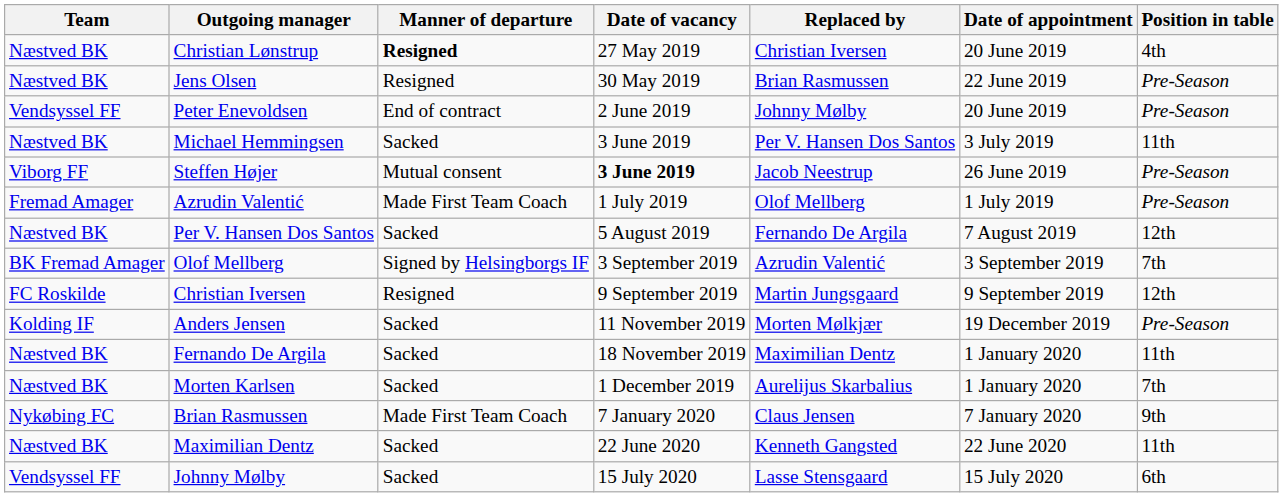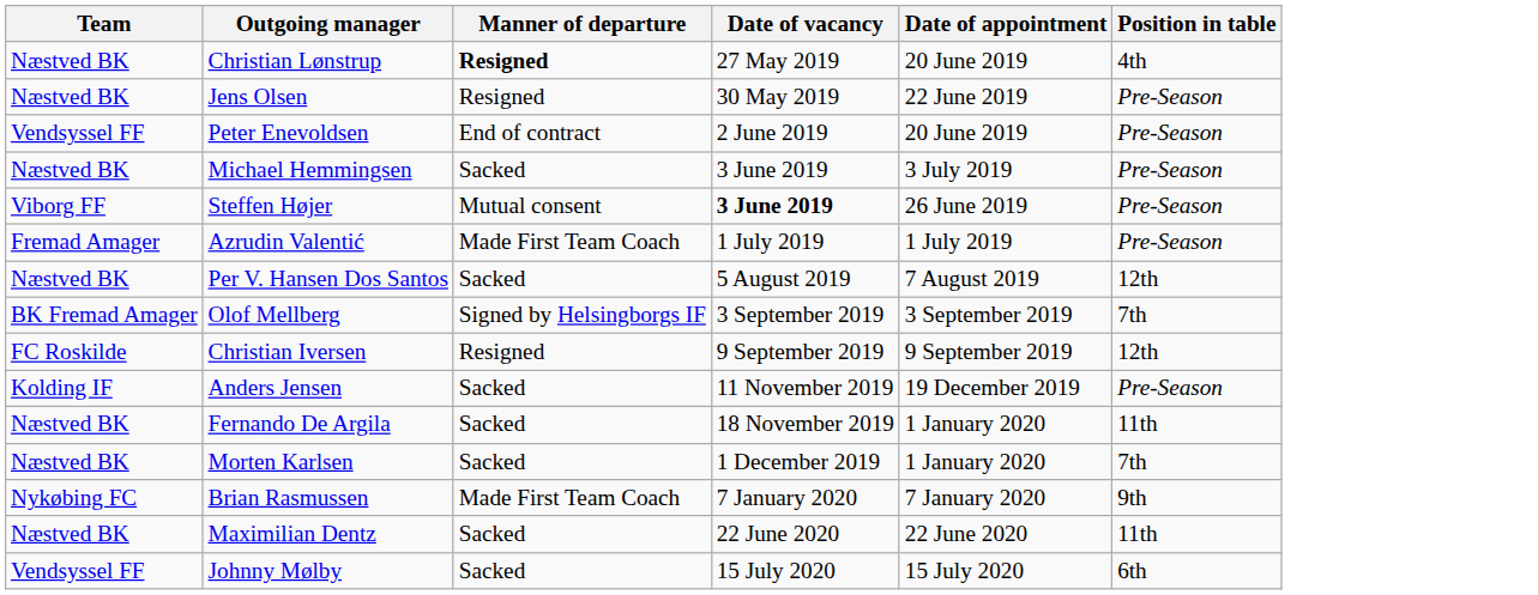 <table class="wikitable">
 <tr>
 <th>Team</th>
 <th>Outgoing manager</th>
 <th>Manner of departure</th>
 <th>Date of vacancy</th>
-<th>Replaced by</th>
 <th>Date of appointment</th>
 <th>Position in table</th>
 </tr>
 <tr>
 <td><a href='#'>Næstved BK</a></td>
 <td> <a href='#'>Christian Lønstrup</a></td>
 <td><strong>Resigned</strong></td>
 <td>27 May 2019</td>
-<td> <a href='#'>Christian Iversen</a></td>
 <td>20 June 2019</td>
 <td>4th</td>
 </tr>
 <tr>
 <td><a href='#'>Næstved BK</a></td>
 <td> <a href='#'>Jens Olsen</a></td>
 <td>Resigned</td>
 <td>30 May 2019</td>
-<td> <a href='#'>Brian Rasmussen</a></td>
 <td>22 June 2019</td>
 <td><em>Pre-Season</em></td>
 </tr>
 <tr>
 <td><a href='#'>Vendsyssel FF</a></td>
 <td> <a href='#'>Peter Enevoldsen</a></td>
 <td>End of contract</td>
 <td>2 June 2019</td>
-<td> <a href='#'>Johnny Mølby</a></td>
 <td>20 June 2019</td>
 <td><em>Pre-Season</em></td>
 </tr>
 <tr>
 <td><a href='#'>Næstved BK</a></td>
 <td> <a href='#'>Michael Hemmingsen</a></td>
 <td>Sacked</td>
 <td>3 June 2019</td>
-<td> <a href='#'>Per V. Hansen Dos Santos</a></td>
 <td>3 July 2019</td>
-<td>11th</td>
+<td><em>Pre-Season</em></td>
 </tr>
 <tr>
 <td><a href='#'>Viborg FF</a></td>
 <td> <a href='#'>Steffen Højer</a></td>
 <td>Mutual consent</td>
 <td><strong>3 June 2019</strong></td>
-<td> <a href='#'>Jacob Neestrup</a></td>
 <td>26 June 2019</td>
 <td><em>Pre-Season</em></td>
 </tr>
 <tr>
 <td><a href='#'>Fremad Amager</a></td>
 <td> <a href='#'>Azrudin Valentić</a></td>
 <td>Made First Team Coach</td>
 <td>1 July 2019</td>
-<td> <a href='#'>Olof Mellberg</a></td>
 <td>1 July 2019</td>
 <td><em>Pre-Season</em></td>
 </tr>
 <tr>
 <td><a href='#'>Næstved BK</a></td>
 <td> <a href='#'>Per V. Hansen Dos Santos</a></td>
 <td>Sacked</td>
 <td>5 August 2019</td>
-<td> <a href='#'>Fernando De Argila</a></td>
 <td>7 August 2019</td>
 <td>12th</td>
 </tr>
 <tr>
 <td><a href='#'>BK Fremad Amager</a></td>
 <td> <a href='#'>Olof Mellberg</a></td>
 <td>Signed by <a href='#'>Helsingborgs IF</a></td>
 <td>3 September 2019</td>
-<td> <a href='#'>Azrudin Valentić</a></td>
 <td>3 September 2019</td>
 <td>7th</td>
 </tr>
 <tr>
 <td><a href='#'>FC Roskilde</a></td>
 <td> <a href='#'>Christian Iversen</a></td>
 <td>Resigned</td>
 <td>9 September 2019</td>
-<td> <a href='#'>Martin Jungsgaard</a></td>
 <td>9 September 2019</td>
 <td>12th</td>
 </tr>
 <tr>
 <td><a href='#'>Kolding IF</a></td>
 <td> <a href='#'>Anders Jensen</a></td>
 <td>Sacked</td>
 <td>11 November 2019</td>
-<td> <a href='#'>Morten Mølkjær</a></td>
 <td>19 December 2019</td>
 <td><em>Pre-Season</em></td>
 </tr>
 <tr>
 <td><a href='#'>Næstved BK</a></td>
 <td> <a href='#'>Fernando De Argila</a></td>
 <td>Sacked</td>
 <td>18 November 2019</td>
-<td> <a href='#'>Maximilian Dentz</a></td>
 <td>1 January 2020</td>
 <td>11th</td>
 </tr>
 <tr>
 <td><a href='#'>Næstved BK</a></td>
 <td> <a href='#'>Morten Karlsen</a></td>
 <td>Sacked</td>
 <td>1 December 2019</td>
-<td> <a href='#'>Aurelijus Skarbalius</a></td>
 <td>1 January 2020</td>
 <td>7th</td>
 </tr>
 <tr>
 <td><a href='#'>Nykøbing FC</a></td>
 <td> <a href='#'>Brian Rasmussen</a></td>
 <td>Made First Team Coach</td>
 <td>7 January 2020</td>
-<td> <a href='#'>Claus Jensen</a></td>
 <td>7 January 2020</td>
 <td>9th</td>
 </tr>
 <tr>
 <td><a href='#'>Næstved BK</a></td>
 <td> <a href='#'>Maximilian Dentz</a></td>
 <td>Sacked</td>
 <td>22 June 2020</td>
-<td> <a href='#'>Kenneth Gangsted</a></td>
 <td>22 June 2020</td>
 <td>11th</td>
 </tr>
 <tr>
 <td><a href='#'>Vendsyssel FF</a></td>
 <td> <a href='#'>Johnny Mølby</a></td>
 <td>Sacked</td>
 <td>15 July 2020</td>
-<td> <a href='#'>Lasse Stensgaard</a></td>
 <td>15 July 2020</td>
 <td>6th</td>
 </tr>
 </table>
